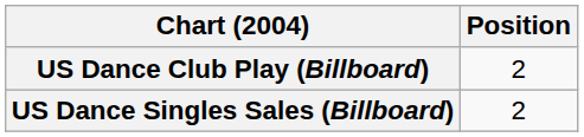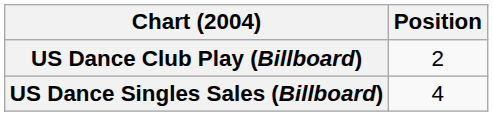 <table class="wikitable sortable plainrowheaders" style="text-align:center">
 <tr>
 <th>Chart (2004)</th>
 <th>Position</th>
 </tr>
 <tr>
 <th scope="row">US Dance Club Play (<em>Billboard</em>)</th>
 <td>2</td>
 </tr>
 <tr>
 <th scope="row">US Dance Singles Sales (<em>Billboard</em>)</th>
-<td>2</td>
+<td>4</td>
 </tr>
 </table>
